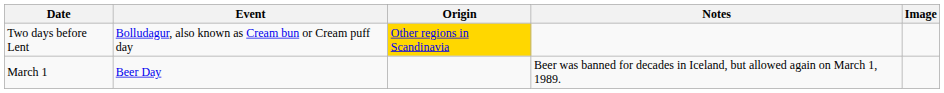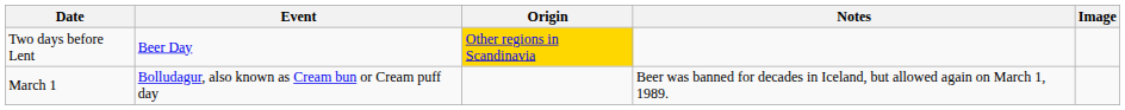 <table class="wikitable sortable">
 <tr>
 <th>Date</th>
 <th>Event</th>
 <th>Origin</th>
 <th>Notes</th>
 <th>Image</th>
 </tr>
 <tr>
 <td>Two days before Lent</td>
-<td><a href='#'>Bolludagur</a>, also known as <a href='#'>Cream bun</a> or Cream puff day</td>
+<td><a href='#'>Beer Day</a></td>
 <td style="background: gold;"><a href='#'>Other regions in Scandinavia</a></td>
 <td></td>
 <td></td>
 </tr>
 <tr>
 <td>March 1</td>
-<td><a href='#'>Beer Day</a></td>
+<td><a href='#'>Bolludagur</a>, also known as <a href='#'>Cream bun</a> or Cream puff day</td>
 <td></td>
 <td>Beer was banned for decades in Iceland, but allowed again on March 1, 1989.</td>
 <td></td>
 </tr>
 </table>
